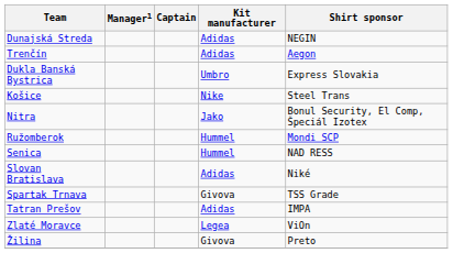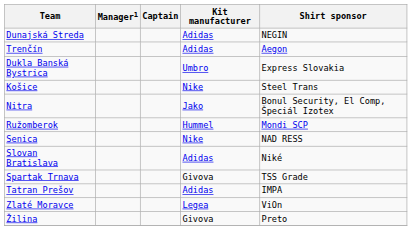 <table class="wikitable sortable" style="text-align: left;">
 <tr>
 <th>Team</th>
 <th>Manager<sup>1</sup></th>
 <th>Captain</th>
 <th>Kit manufacturer</th>
 <th>Shirt sponsor</th>
 </tr>
 <tr>
 <td><a href='#'>Dunajská Streda</a></td>
 <td> </td>
 <td> </td>
 <td><a href='#'>Adidas</a></td>
 <td>NEGIN</td>
 </tr>
 <tr>
 <td><a href='#'>Trenčín</a></td>
 <td> </td>
 <td> </td>
 <td><a href='#'>Adidas</a></td>
 <td><a href='#'>Aegon</a></td>
 </tr>
 <tr>
 <td><a href='#'>Dukla Banská Bystrica</a></td>
 <td> </td>
 <td> </td>
 <td><a href='#'>Umbro</a></td>
 <td>Express Slovakia</td>
 </tr>
 <tr>
 <td><a href='#'>Košice</a></td>
 <td> </td>
 <td> </td>
 <td><a href='#'>Nike</a></td>
 <td>Steel Trans</td>
 </tr>
 <tr>
 <td><a href='#'>Nitra</a></td>
 <td> </td>
 <td> </td>
 <td><a href='#'>Jako</a></td>
 <td>Bonul Security, El Comp, Špeciál Izotex</td>
 </tr>
 <tr>
 <td><a href='#'>Ružomberok</a></td>
 <td> </td>
 <td> </td>
 <td><a href='#'>Hummel</a></td>
 <td><a href='#'>Mondi SCP</a></td>
 </tr>
 <tr>
 <td><a href='#'>Senica</a></td>
 <td> </td>
 <td> </td>
-<td><a href='#'>Hummel</a></td>
+<td><a href='#'>Nike</a></td>
 <td>NAD RESS</td>
 </tr>
 <tr>
 <td><a href='#'>Slovan Bratislava</a></td>
 <td> </td>
 <td> </td>
 <td><a href='#'>Adidas</a></td>
 <td>Niké</td>
 </tr>
 <tr>
 <td><a href='#'>Spartak Trnava</a></td>
 <td> </td>
 <td> </td>
 <td>Givova</td>
 <td>TSS Grade</td>
 </tr>
 <tr>
 <td><a href='#'>Tatran Prešov</a></td>
 <td> </td>
 <td> </td>
 <td><a href='#'>Adidas</a></td>
 <td>IMPA</td>
 </tr>
 <tr>
 <td><a href='#'>Zlaté Moravce</a></td>
 <td> </td>
 <td> </td>
 <td><a href='#'>Legea</a></td>
 <td>ViOn</td>
 </tr>
 <tr>
 <td><a href='#'>Žilina</a></td>
 <td> </td>
 <td> </td>
 <td>Givova</td>
 <td>Preto</td>
 </tr>
 <tr>
 </tr>
 </table>
